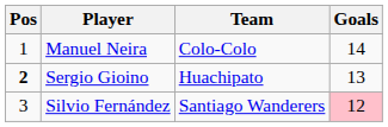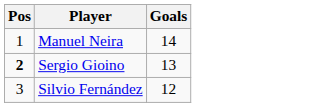 <table class="wikitable">
 <tr>
 <th>Pos</th>
 <th>Player</th>
-<th>Team</th>
 <th>Goals</th>
 </tr>
 <tr>
 <td align=center>1</td>
 <td> <a href='#'>Manuel Neira</a></td>
-<td><a href='#'>Colo-Colo</a></td>
 <td align=center>14</td>
 </tr>
 <tr>
 <td align=center><strong>2</strong></td>
 <td> <a href='#'>Sergio Gioino</a></td>
-<td><a href='#'>Huachipato</a></td>
 <td align=center>13</td>
 </tr>
 <tr>
 <td align=center>3</td>
 <td> <a href='#'>Silvio Fernández</a></td>
-<td><a href='#'>Santiago Wanderers</a></td>
-<td align=center style="background: pink;">12</td>
+<td align=center>12</td>
 </tr>
 </table>
